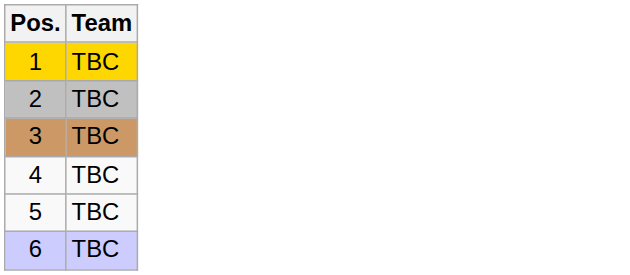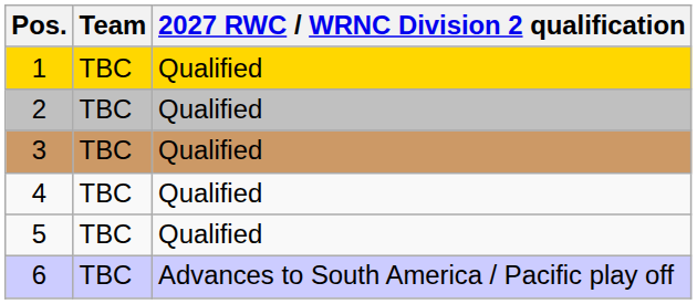 <table class="wikitable" style="text-align:left;">
 <tr>
 <th>Pos.</th>
 <th>Team</th>
+<th><a href='#'>2027 RWC</a> / <a href='#'>WRNC Division 2</a> qualification</th>
 </tr>
 <tr style="background:gold;">
 <td align=center>1</td>
 <td>TBC</td>
+<td>Qualified</td>
 </tr>
 <tr style="background:silver;">
 <td align=center>2</td>
 <td>TBC</td>
+<td>Qualified</td>
 </tr>
 <tr style="background:#c96;">
 <td align=center>3</td>
 <td>TBC</td>
+<td>Qualified</td>
 </tr>
 <tr>
 <td align=center>4</td>
 <td>TBC</td>
+<td>Qualified</td>
 </tr>
 <tr style="background">
 <td align=center>5</td>
 <td>TBC</td>
+<td>Qualified</td>
 </tr>
 <tr style="background:#CCCCFF;">
 <td align=center>6</td>
 <td>TBC</td>
+<td>Advances to South America / Pacific play off</td>
 </tr>
 </table>
